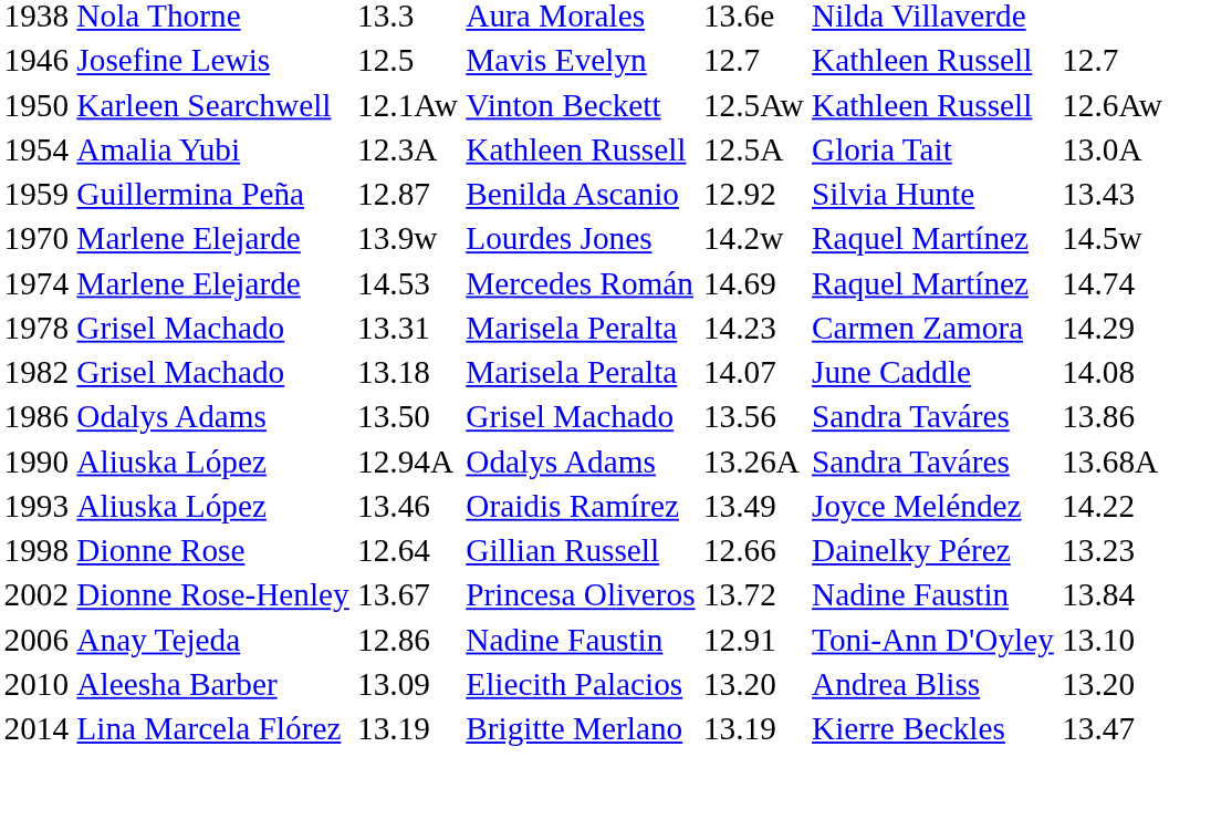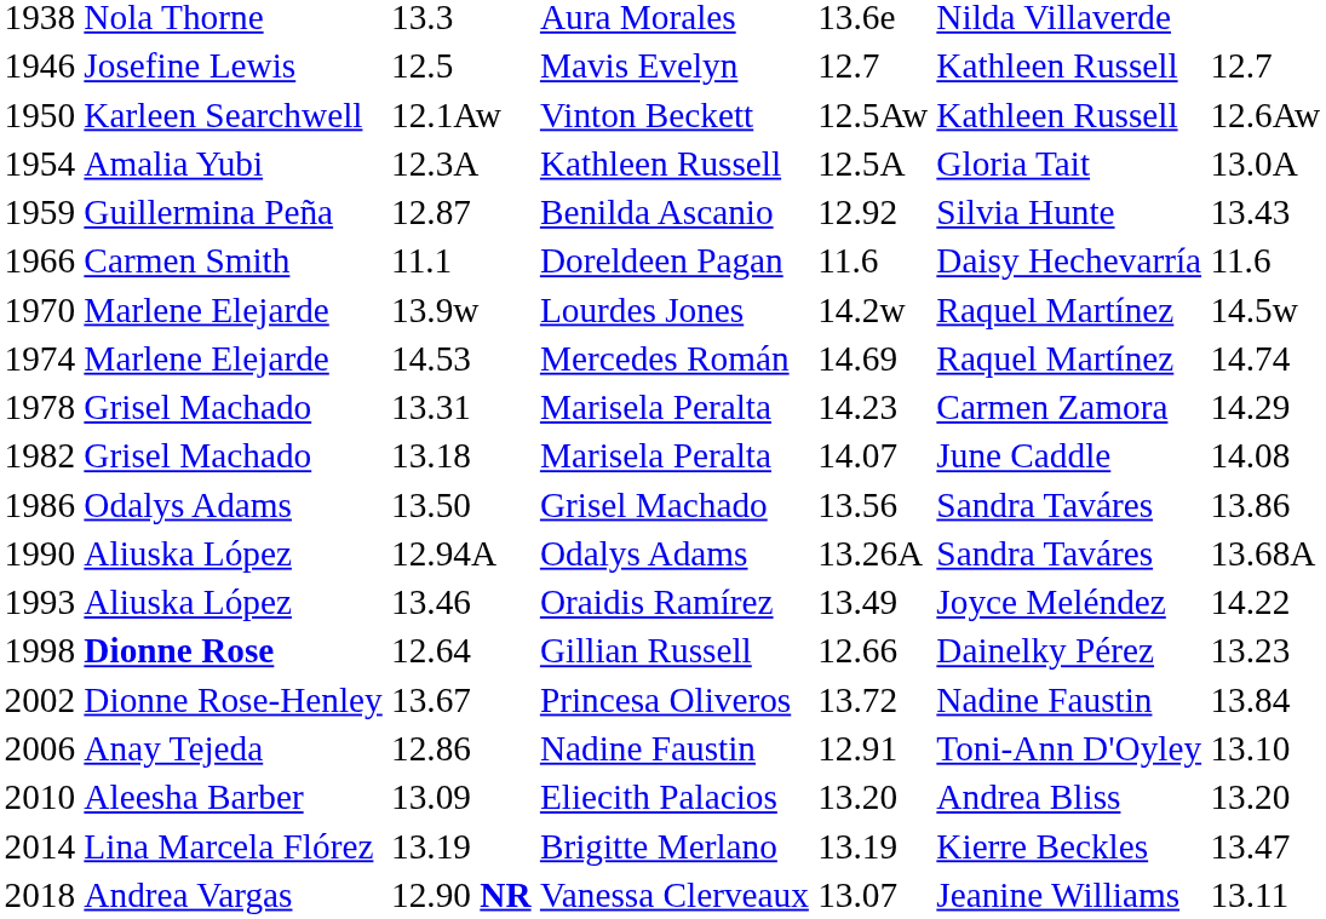 <table>
 <tr>
 <td>1938</td>
 <td><a href='#'>Nola Thorne</a><br> </td>
 <td>13.3</td>
 <td><a href='#'>Aura Morales</a><br> </td>
 <td>13.6e</td>
 <td><a href='#'>Nilda Villaverde</a><br> </td>
 <td></td>
 </tr>
 <tr>
 <td>1946</td>
 <td><a href='#'>Josefine Lewis</a><br> </td>
 <td>12.5</td>
 <td><a href='#'>Mavis Evelyn</a><br> </td>
 <td>12.7</td>
 <td><a href='#'>Kathleen Russell</a><br> </td>
 <td>12.7</td>
 </tr>
 <tr>
 <td>1950</td>
 <td><a href='#'>Karleen Searchwell</a><br> </td>
 <td>12.1Aw</td>
 <td><a href='#'>Vinton Beckett</a><br> </td>
 <td>12.5Aw</td>
 <td><a href='#'>Kathleen Russell</a><br> </td>
 <td>12.6Aw</td>
 </tr>
 <tr>
 <td>1954</td>
 <td><a href='#'>Amalia Yubi</a><br> </td>
 <td>12.3A</td>
 <td><a href='#'>Kathleen Russell</a><br> </td>
 <td>12.5A</td>
 <td><a href='#'>Gloria Tait</a><br> </td>
 <td>13.0A</td>
 </tr>
 <tr>
 <td>1959</td>
 <td><a href='#'>Guillermina Peña</a><br> </td>
 <td>12.87</td>
 <td><a href='#'>Benilda Ascanio</a><br> </td>
 <td>12.92</td>
 <td><a href='#'>Silvia Hunte</a><br> </td>
 <td>13.43</td>
+</tr>
+<tr>
+<td>1966</td>
+<td><a href='#'>Carmen Smith</a><br> </td>
+<td>11.1</td>
+<td><a href='#'>Doreldeen Pagan</a><br> </td>
+<td>11.6</td>
+<td><a href='#'>Daisy Hechevarría</a><br> </td>
+<td>11.6</td>
 </tr>
 <tr>
 <td>1970</td>
 <td><a href='#'>Marlene Elejarde</a><br> </td>
 <td>13.9w</td>
 <td><a href='#'>Lourdes Jones</a><br> </td>
 <td>14.2w</td>
 <td><a href='#'>Raquel Martínez</a><br> </td>
 <td>14.5w</td>
 </tr>
 <tr>
 <td>1974</td>
 <td><a href='#'>Marlene Elejarde</a><br> </td>
 <td>14.53</td>
 <td><a href='#'>Mercedes Román</a><br> </td>
 <td>14.69</td>
 <td><a href='#'>Raquel Martínez</a><br> </td>
 <td>14.74</td>
 </tr>
 <tr>
 <td>1978</td>
 <td><a href='#'>Grisel Machado</a><br> </td>
 <td>13.31</td>
 <td><a href='#'>Marisela Peralta</a><br> </td>
 <td>14.23</td>
 <td><a href='#'>Carmen Zamora</a><br> </td>
 <td>14.29</td>
 </tr>
 <tr>
 <td>1982</td>
 <td><a href='#'>Grisel Machado</a><br> </td>
 <td>13.18</td>
 <td><a href='#'>Marisela Peralta</a><br> </td>
 <td>14.07</td>
 <td><a href='#'>June Caddle</a><br> </td>
 <td>14.08</td>
 </tr>
 <tr>
 <td>1986</td>
 <td><a href='#'>Odalys Adams</a><br> </td>
 <td>13.50</td>
 <td><a href='#'>Grisel Machado</a><br> </td>
 <td>13.56</td>
 <td><a href='#'>Sandra Taváres</a><br> </td>
 <td>13.86</td>
 </tr>
 <tr>
 <td>1990</td>
 <td><a href='#'>Aliuska López</a><br> </td>
 <td>12.94A</td>
 <td><a href='#'>Odalys Adams</a><br> </td>
 <td>13.26A</td>
 <td><a href='#'>Sandra Taváres</a><br> </td>
 <td>13.68A</td>
 </tr>
 <tr>
 <td>1993</td>
 <td><a href='#'>Aliuska López</a><br> </td>
 <td>13.46</td>
 <td><a href='#'>Oraidis Ramírez</a><br> </td>
 <td>13.49</td>
 <td><a href='#'>Joyce Meléndez</a><br> </td>
 <td>14.22</td>
 </tr>
 <tr>
 <td>1998</td>
-<td><a href='#'>Dionne Rose</a><br> </td>
+<td><strong><a href='#'>Dionne Rose</a><br> </strong></td>
 <td>12.64</td>
 <td><a href='#'>Gillian Russell</a><br> </td>
 <td>12.66</td>
 <td><a href='#'>Dainelky Pérez</a><br> </td>
 <td>13.23</td>
 </tr>
 <tr>
 <td>2002</td>
 <td><a href='#'>Dionne Rose-Henley</a><br> </td>
 <td>13.67</td>
 <td><a href='#'>Princesa Oliveros</a><br> </td>
 <td>13.72</td>
 <td><a href='#'>Nadine Faustin</a><br> </td>
 <td>13.84</td>
 </tr>
 <tr>
 <td>2006</td>
 <td><a href='#'>Anay Tejeda</a><br></td>
 <td>12.86</td>
 <td><a href='#'>Nadine Faustin</a><br></td>
 <td>12.91</td>
 <td><a href='#'>Toni-Ann D'Oyley</a><br></td>
 <td>13.10</td>
 </tr>
 <tr>
 <td>2010</td>
 <td><a href='#'>Aleesha Barber</a><br></td>
 <td>13.09</td>
 <td><a href='#'>Eliecith Palacios</a><br></td>
 <td>13.20</td>
 <td><a href='#'>Andrea Bliss</a><br></td>
 <td>13.20</td>
 </tr>
 <tr>
 <td>2014</td>
 <td><a href='#'>Lina Marcela Flórez</a><br></td>
 <td>13.19</td>
 <td><a href='#'>Brigitte Merlano</a><br></td>
 <td>13.19</td>
 <td><a href='#'>Kierre Beckles</a><br></td>
 <td>13.47</td>
 </tr>
+<tr>
+<td>2018</td>
+<td><a href='#'>Andrea Vargas</a><br></td>
+<td>12.90 <strong><a href='#'>NR</a></strong></td>
+<td><a href='#'>Vanessa Clerveaux</a><br></td>
+<td>13.07</td>
+<td><a href='#'>Jeanine Williams</a><br></td>
+<td>13.11</td>
+</tr>
 </table>
